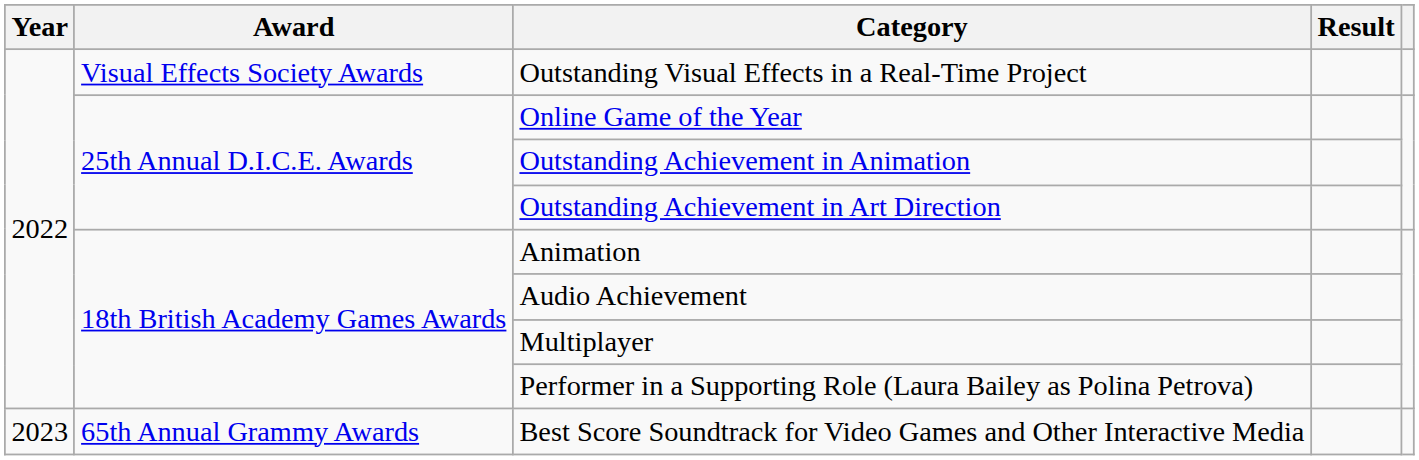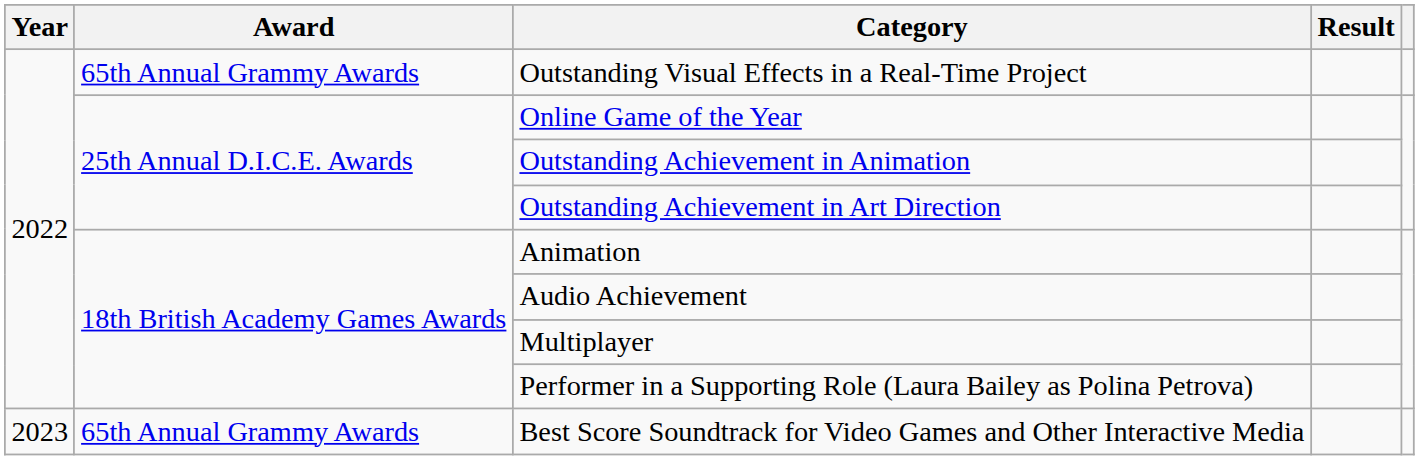 <table class="wikitable sortable">
 <tr>
 <th>Year</th>
 <th>Award</th>
 <th>Category</th>
 <th>Result</th>
 <th></th>
 </tr>
 <tr>
 <td rowspan="8">2022</td>
-<td><a href='#'>Visual Effects Society Awards</a></td>
+<td rowspan="1"><a href='#'>65th Annual Grammy Awards</a></td>
 <td>Outstanding Visual Effects in a Real-Time Project</td>
 <td></td>
 <td rowspan="1" style="text-align:center;"></td>
 </tr>
 <tr>
 <td rowspan="3"><a href='#'>25th Annual D.I.C.E. Awards</a></td>
 <td><a href='#'>Online Game of the Year</a></td>
 <td></td>
 <td rowspan="3" style="text-align:center;"></td>
 </tr>
 <tr>
 <td><a href='#'>Outstanding Achievement in Animation</a></td>
 <td></td>
 </tr>
 <tr>
 <td><a href='#'>Outstanding Achievement in Art Direction</a></td>
 <td></td>
 </tr>
 <tr>
 <td rowspan="4"><a href='#'>18th British Academy Games Awards</a></td>
 <td>Animation</td>
 <td></td>
 <td rowspan="4" style="text-align:center;"></td>
 </tr>
 <tr>
 <td>Audio Achievement</td>
 <td></td>
 </tr>
 <tr>
 <td>Multiplayer</td>
 <td></td>
 </tr>
 <tr>
 <td>Performer in a Supporting Role (Laura Bailey as Polina Petrova)</td>
 <td></td>
 </tr>
 <tr>
 <td>2023</td>
 <td rowspan="1"><a href='#'>65th Annual Grammy Awards</a></td>
 <td>Best Score Soundtrack for Video Games and Other Interactive Media</td>
 <td></td>
 <td rowspan="1" style="text-align:center;"></td>
 </tr>
 </table>
